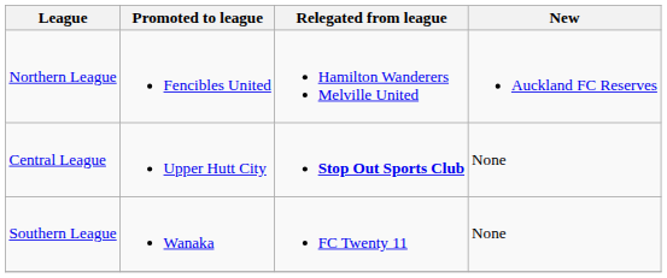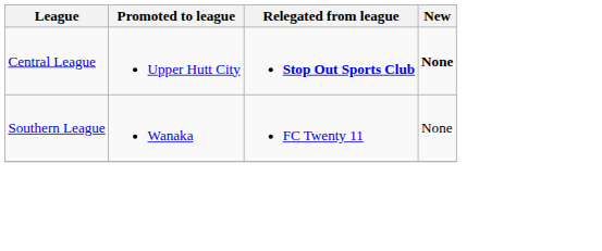 <table class="wikitable">
 <tr>
 <th>League</th>
 <th>Promoted to league</th>
 <th>Relegated from league</th>
 <th>New</th>
 </tr>
 <tr>
-<td><a href='#'>Northern League</a></td>
-<td><br><ul><li><a href='#'>Fencibles United</a></li></ul></td>
-<td><br><ul><li><a href='#'>Hamilton Wanderers</a></li><li><a href='#'>Melville United</a></li></ul></td>
-<td><br><ul><li><a href='#'>Auckland FC Reserves</a></li></ul></td>
-</tr>
-<tr>
 <td><a href='#'>Central League</a></td>
 <td><br><ul><li><a href='#'>Upper Hutt City</a></li></ul></td>
 <td><strong><br><ul><li><a href='#'>Stop Out Sports Club</a></li></ul></strong></td>
-<td>None</td>
+<td><strong>None</strong></td>
 </tr>
 <tr>
 <td><a href='#'>Southern League</a></td>
 <td><br><ul><li><a href='#'>Wanaka</a></li></ul></td>
 <td><br><ul><li><a href='#'>FC Twenty 11</a></li></ul></td>
 <td>None</td>
 </tr>
 <tr>
 </tr>
 </table>
